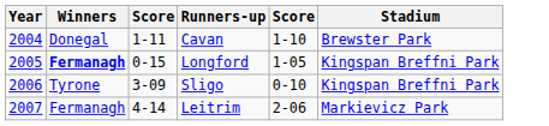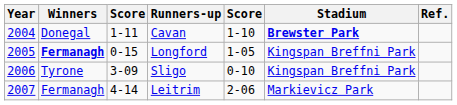 <table class="wikitable plainrowheaders sortable">
 <tr>
 <th scope="col">Year</th>
 <th scope="col">Winners</th>
 <th scope="col">Score</th>
 <th scope="col">Runners-up</th>
 <th scope="col">Score</th>
 <th scope="col">Stadium</th>
+<th scope="col">Ref.</th>
 </tr>
 <tr>
 <td><a href='#'>2004</a></td>
 <td><a href='#'>Donegal</a></td>
 <td>1-11</td>
 <td><a href='#'>Cavan</a></td>
 <td>1-10</td>
-<td><a href='#'>Brewster Park</a></td>
+<td><strong><a href='#'>Brewster Park</a></strong></td>
+<td></td>
 </tr>
 <tr>
 <td><a href='#'>2005</a></td>
 <td><strong><a href='#'>Fermanagh</a></strong></td>
 <td>0-15</td>
 <td><a href='#'>Longford</a></td>
 <td>1-05</td>
 <td><a href='#'>Kingspan Breffni Park</a></td>
+<td></td>
 </tr>
 <tr>
 <td><a href='#'>2006</a></td>
 <td><a href='#'>Tyrone</a></td>
 <td>3-09</td>
 <td><a href='#'>Sligo</a></td>
 <td>0-10</td>
 <td><a href='#'>Kingspan Breffni Park</a></td>
+<td></td>
 </tr>
 <tr>
 <td><a href='#'>2007</a></td>
 <td><a href='#'>Fermanagh</a></td>
 <td>4-14</td>
 <td><a href='#'>Leitrim</a></td>
 <td>2-06</td>
 <td><a href='#'>Markievicz Park</a></td>
+<td></td>
 </tr>
 </table>
